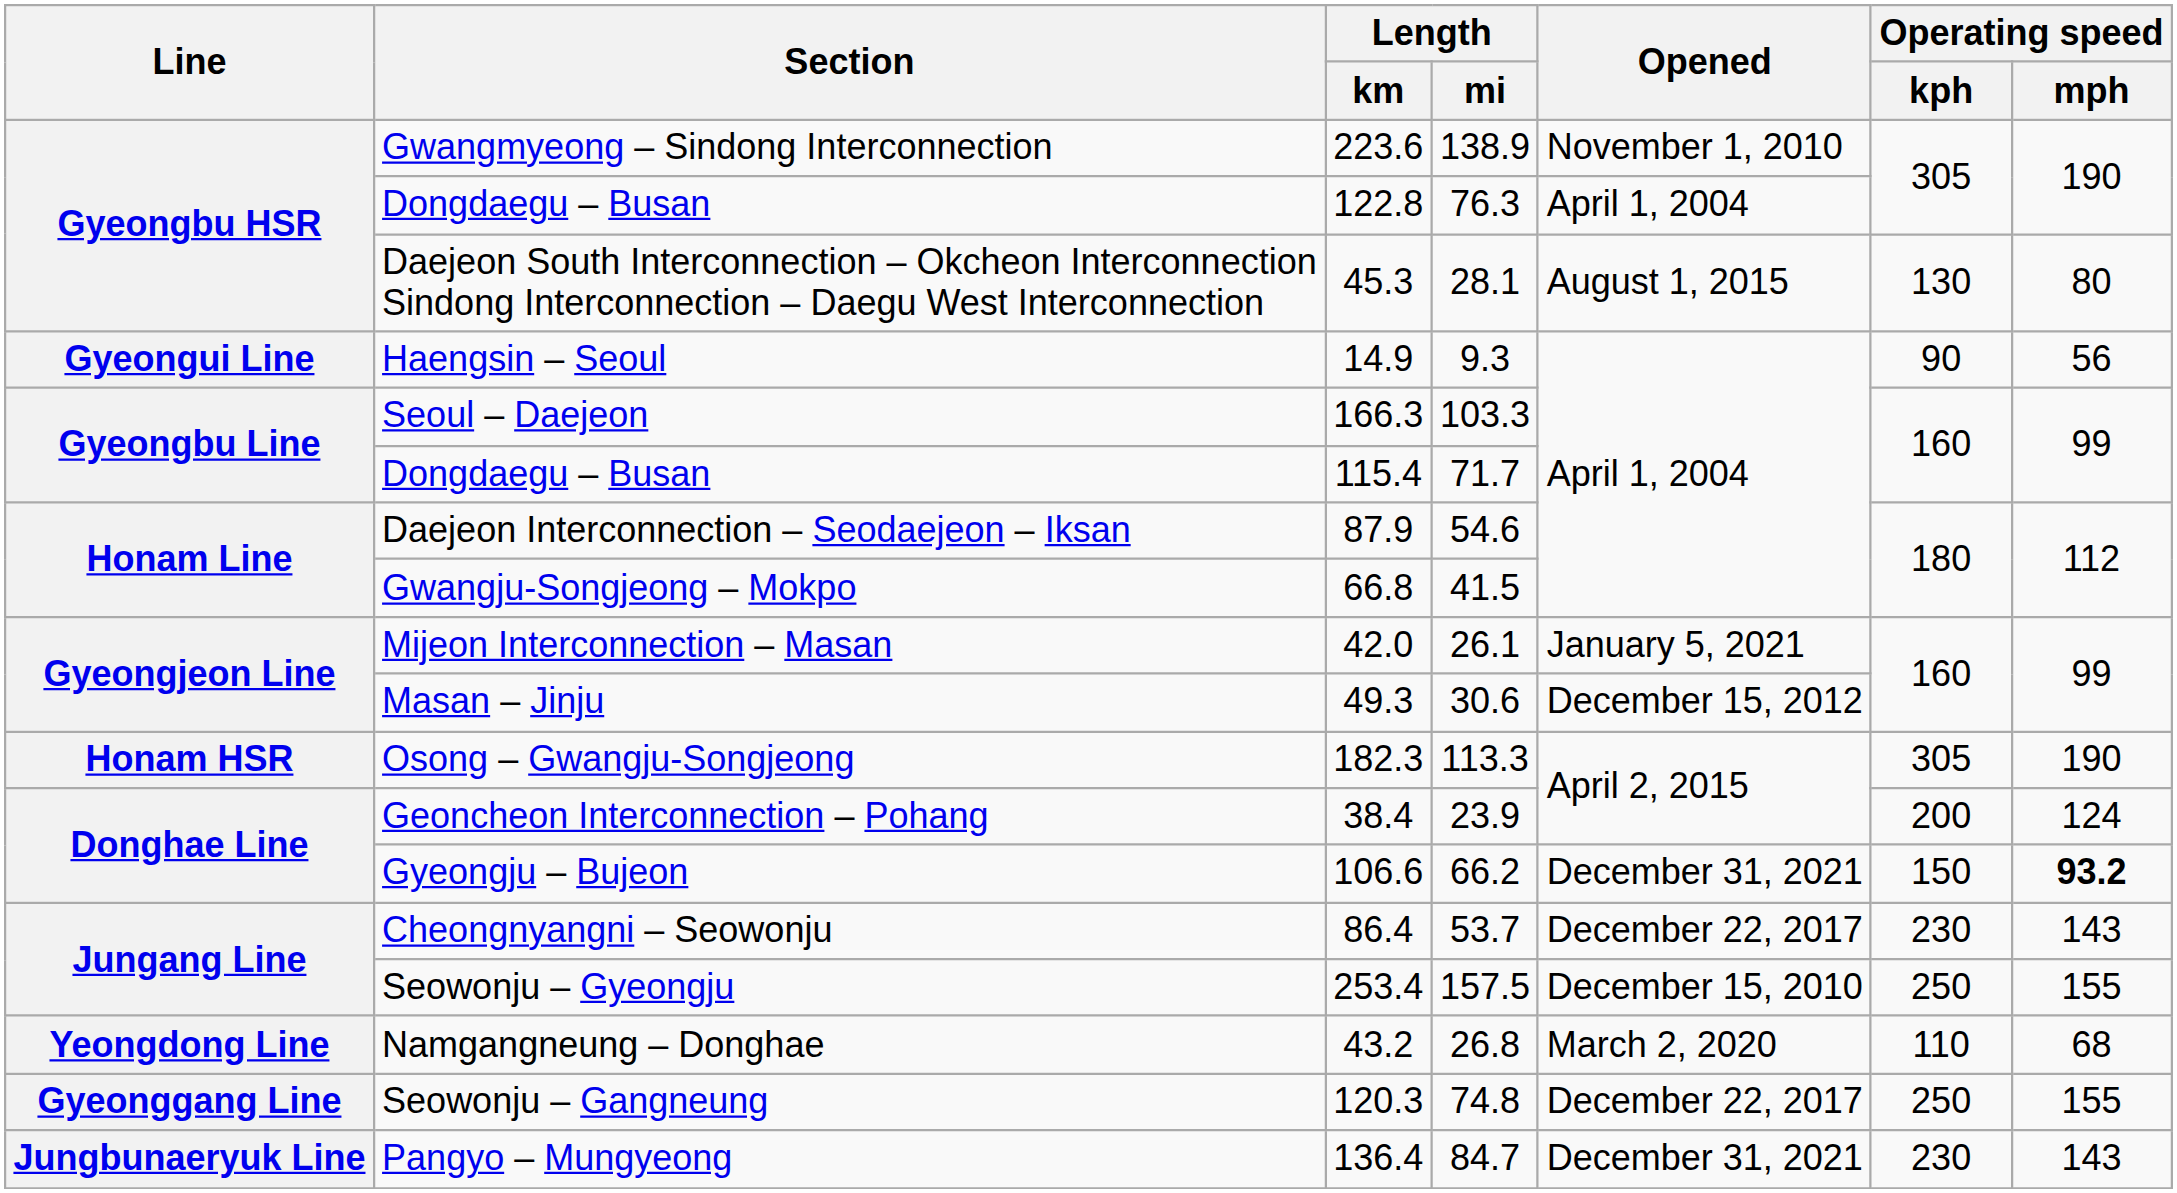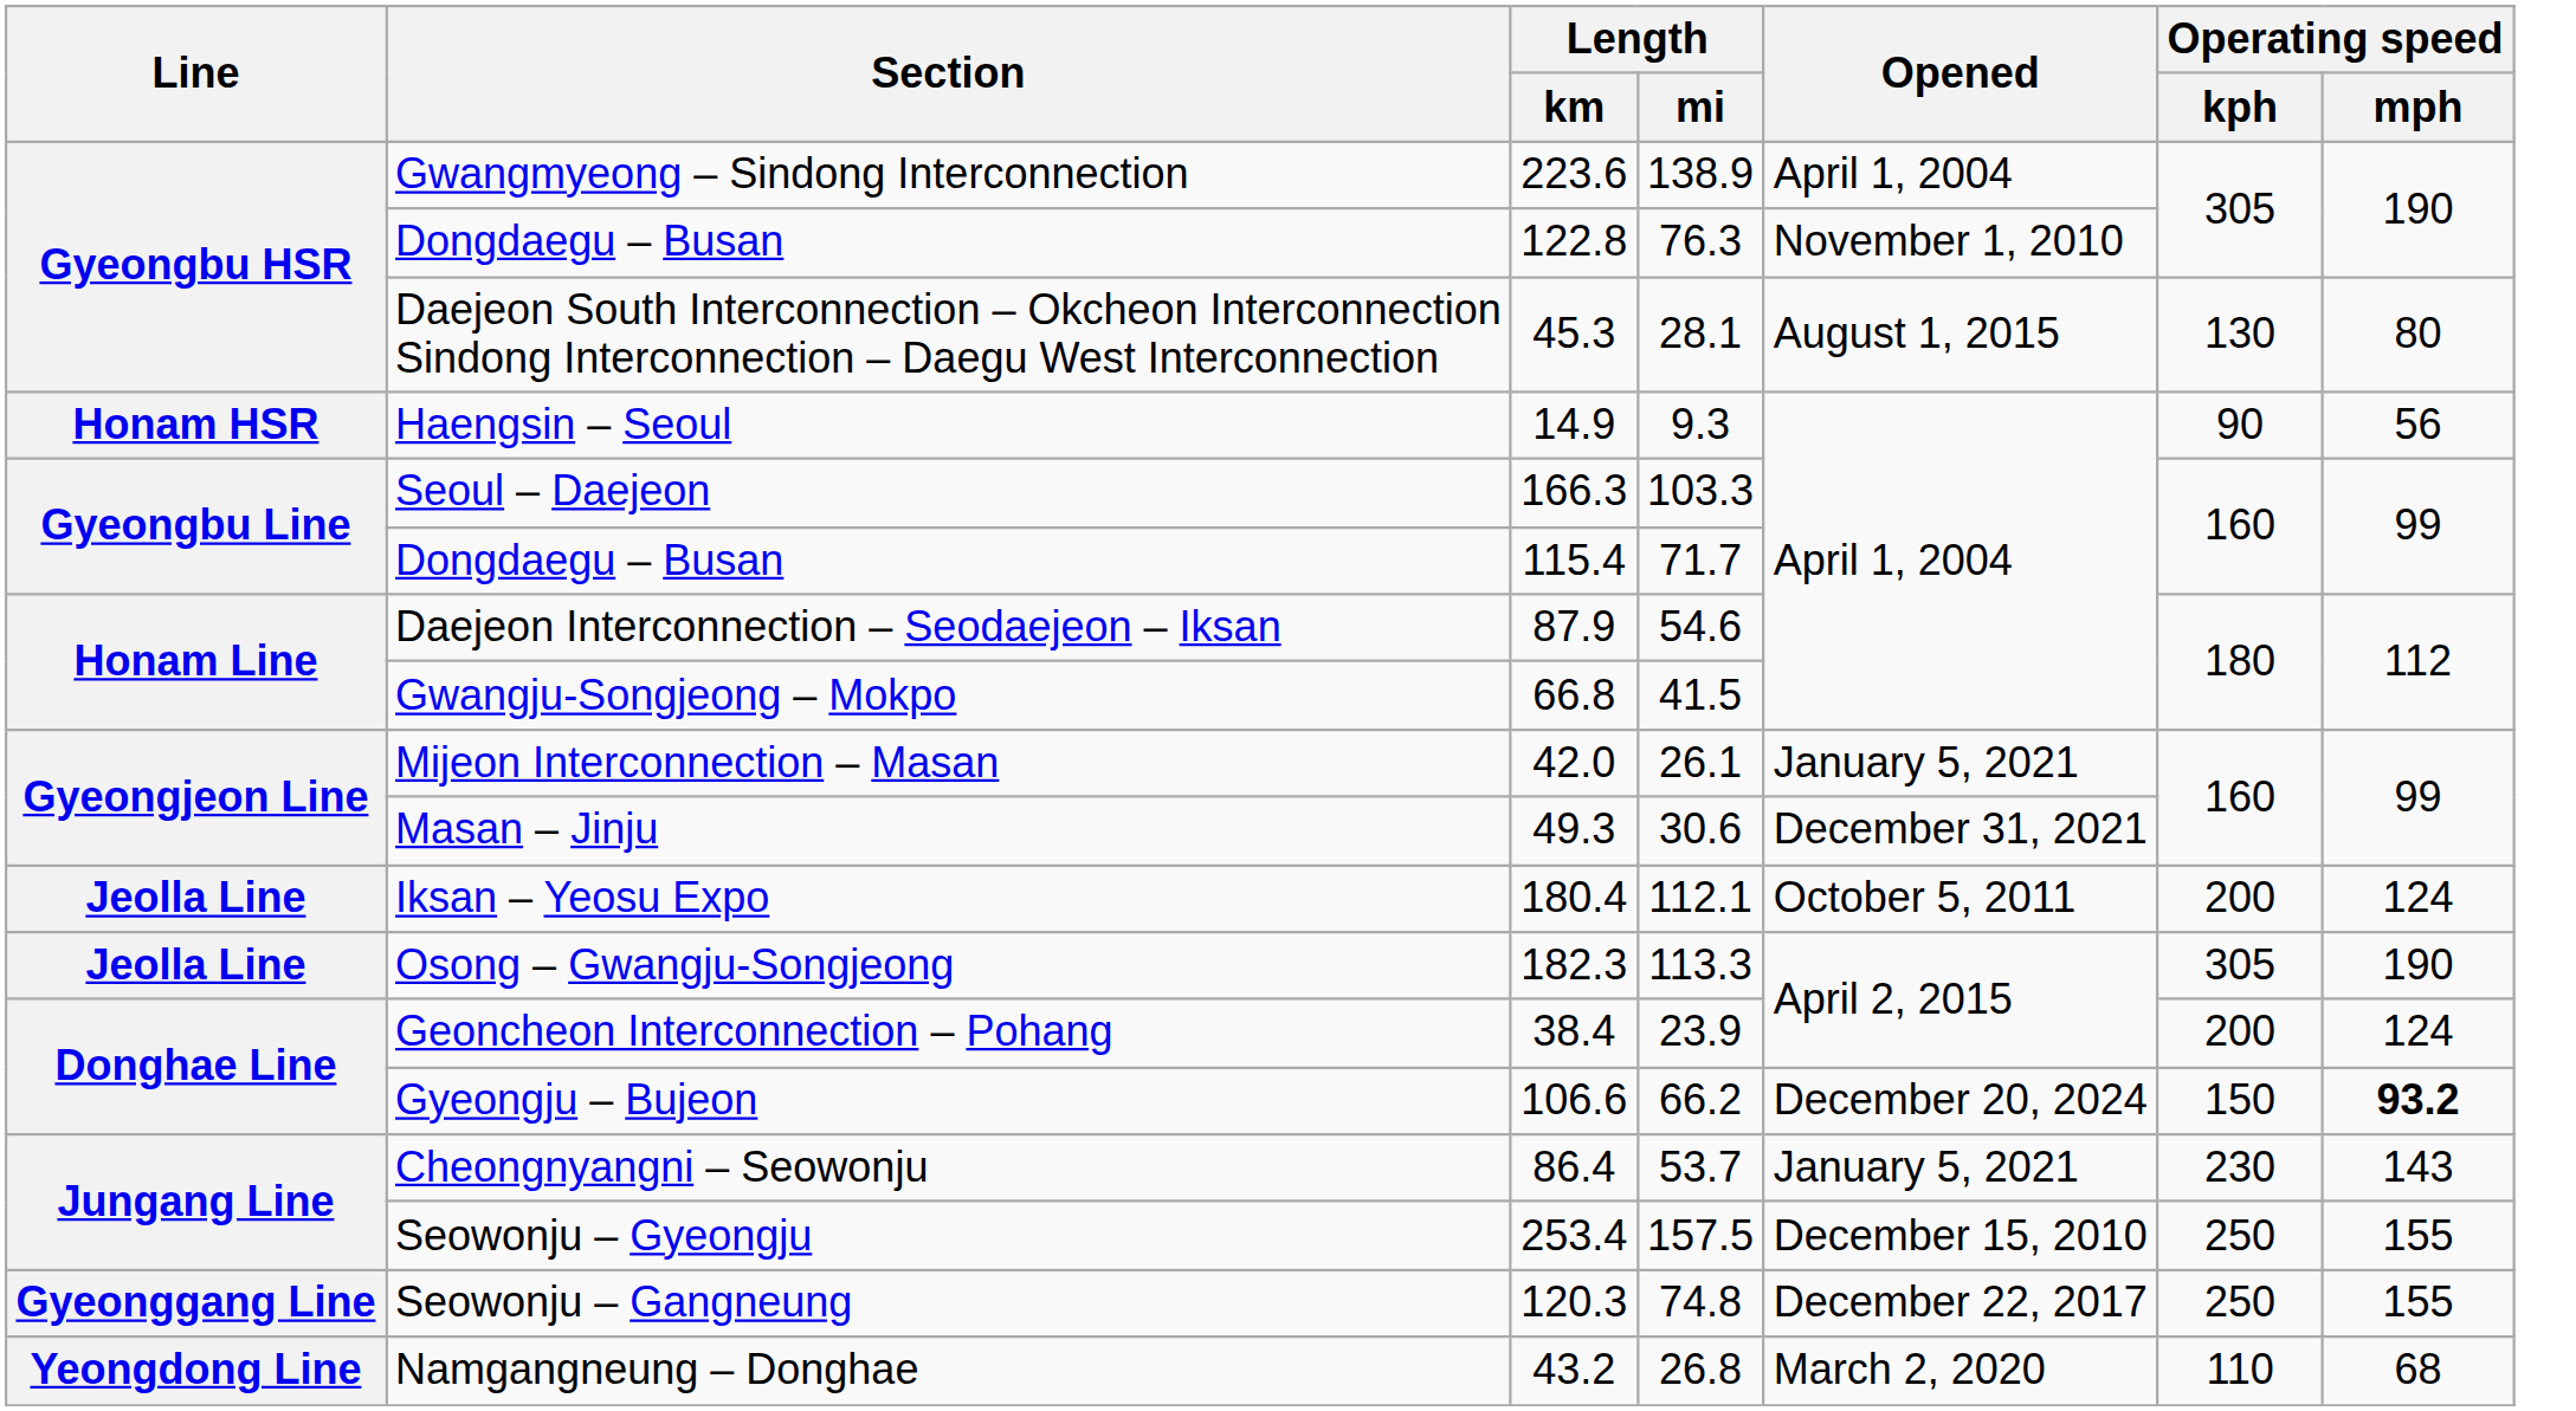 <table class="wikitable sortable plainrowheaders">
 <tr>
 <th scope="col" rowspan="2">Line</th>
 <th scope="col" rowspan="2">Section</th>
 <th scope="col" colspan="2">Length</th>
 <th scope="col" rowspan="2">Opened</th>
 <th scope="col" colspan="2">Operating speed</th>
 </tr>
 <tr>
 <th scope="col">km</th>
 <th scope="col">mi</th>
 <th scope="col">kph</th>
 <th scope="col">mph</th>
 </tr>
 <tr>
 <th scope="row" rowspan="3"><strong><a href='#'>Gyeongbu HSR</a></strong></th>
 <td><a href='#'>Gwangmyeong</a> – Sindong Interconnection</td>
 <td style="text-align:center">223.6</td>
 <td style="text-align:center">138.9</td>
-<td>November 1, 2010</td>
+<td>April 1, 2004</td>
 <td rowspan="2" style="text-align:center">305</td>
 <td rowspan="2" style="text-align:center">190</td>
 </tr>
 <tr>
 <td><a href='#'>Dongdaegu</a> – <a href='#'>Busan</a></td>
 <td style="text-align:center">122.8</td>
 <td style="text-align:center">76.3</td>
-<td>April 1, 2004</td>
+<td>November 1, 2010</td>
 </tr>
 <tr>
 <td>Daejeon South Interconnection – Okcheon Interconnection<br>Sindong Interconnection – Daegu West Interconnection</td>
 <td style="text-align:center">45.3</td>
 <td style="text-align:center">28.1</td>
 <td>August 1, 2015</td>
 <td style="text-align:center">130</td>
 <td style="text-align:center">80</td>
 </tr>
 <tr>
-<th scope="row"><strong><a href='#'>Gyeongui Line</a></strong></th>
+<th scope="row"><strong><a href='#'>Honam HSR</a></strong></th>
 <td><a href='#'>Haengsin</a> – <a href='#'>Seoul</a></td>
 <td style="text-align:center">14.9</td>
 <td style="text-align:center">9.3</td>
 <td rowspan="5">April 1, 2004</td>
 <td style="text-align:center">90</td>
 <td style="text-align:center">56</td>
 </tr>
 <tr>
 <th scope="row" rowspan="2"><strong><a href='#'>Gyeongbu Line</a></strong></th>
 <td><a href='#'>Seoul</a> – <a href='#'>Daejeon</a></td>
 <td style="text-align:center">166.3</td>
 <td style="text-align:center">103.3</td>
 <td rowspan="2" style="text-align:center">160</td>
 <td rowspan="2" style="text-align:center">99</td>
 </tr>
 <tr>
 <td><a href='#'>Dongdaegu</a> – <a href='#'>Busan</a></td>
 <td style="text-align:center">115.4</td>
 <td style="text-align:center">71.7</td>
 </tr>
 <tr>
 <th scope="row" rowspan="2"><strong><a href='#'>Honam Line</a></strong></th>
 <td>Daejeon Interconnection – <a href='#'>Seodaejeon</a> – <a href='#'>Iksan</a></td>
 <td style="text-align:center">87.9</td>
 <td style="text-align:center">54.6</td>
 <td rowspan="2" style="text-align:center">180</td>
 <td rowspan="2" style="text-align:center">112</td>
 </tr>
 <tr>
 <td><a href='#'>Gwangju-Songjeong</a> – <a href='#'>Mokpo</a></td>
 <td style="text-align:center">66.8</td>
 <td style="text-align:center">41.5</td>
 </tr>
 <tr>
 <th scope="row" rowspan="2"><strong><a href='#'>Gyeongjeon Line</a></strong></th>
 <td><a href='#'>Mijeon Interconnection</a> – <a href='#'>Masan</a></td>
 <td style="text-align:center">42.0</td>
 <td style="text-align:center">26.1</td>
 <td>January 5, 2021</td>
 <td rowspan="2" style="text-align:center">160</td>
 <td rowspan="2" style="text-align:center">99</td>
 </tr>
 <tr>
 <td><a href='#'>Masan</a> – <a href='#'>Jinju</a></td>
 <td style="text-align:center">49.3</td>
 <td style="text-align:center">30.6</td>
-<td>December 15, 2012</td>
+<td>December 31, 2021</td>
 </tr>
 <tr>
-<th scope="row"><strong><a href='#'>Honam HSR</a></strong></th>
+<th scope="row"><strong><a href='#'>Jeolla Line</a></strong></th>
+<td><a href='#'>Iksan</a> – <a href='#'>Yeosu Expo</a></td>
+<td style="text-align:center">180.4</td>
+<td style="text-align:center">112.1</td>
+<td>October 5, 2011</td>
+<td style="text-align:center">200</td>
+<td style="text-align:center">124</td>
+</tr>
+<tr>
+<th scope="row"><strong><a href='#'>Jeolla Line</a></strong></th>
 <td><a href='#'>Osong</a> – <a href='#'>Gwangju-Songjeong</a></td>
 <td style="text-align:center">182.3</td>
 <td style="text-align:center">113.3</td>
 <td rowspan="2">April 2, 2015</td>
 <td style="text-align:center">305</td>
 <td style="text-align:center">190</td>
 </tr>
 <tr>
 <th scope="row" rowspan="2"><strong><a href='#'>Donghae Line</a></strong></th>
 <td><a href='#'>Geoncheon Interconnection</a> – <a href='#'>Pohang</a></td>
 <td style="text-align:center">38.4</td>
 <td style="text-align:center">23.9</td>
 <td style="text-align:center">200</td>
 <td style="text-align:center">124</td>
 </tr>
 <tr>
 <td><a href='#'>Gyeongju</a> – <a href='#'>Bujeon</a></td>
 <td style="text-align:center">106.6</td>
 <td style="text-align:center">66.2</td>
-<td>December 31, 2021</td>
+<td>December 20, 2024</td>
 <td style="text-align:center">150</td>
 <td style="text-align:center"><strong>93.2</strong></td>
 </tr>
 <tr>
 <th scope="row" rowspan="2"><strong><a href='#'>Jungang Line</a></strong></th>
 <td><a href='#'>Cheongnyangni</a> – Seowonju</td>
 <td style="text-align:center">86.4</td>
 <td style="text-align:center">53.7</td>
-<td>December 22, 2017</td>
+<td>January 5, 2021</td>
 <td style="text-align:center">230</td>
 <td style="text-align:center">143</td>
 </tr>
 <tr>
 <td>Seowonju – <a href='#'>Gyeongju</a></td>
 <td style="text-align:center">253.4</td>
 <td style="text-align:center">157.5</td>
 <td>December 15, 2010</td>
+<td style="text-align:center">250</td>
+<td style="text-align:center">155</td>
+</tr>
+<tr>
+<th scope="row"><strong><a href='#'>Gyeonggang Line</a></strong></th>
+<td>Seowonju – <a href='#'>Gangneung</a></td>
+<td style="text-align:center">120.3</td>
+<td style="text-align:center">74.8</td>
+<td>December 22, 2017</td>
 <td style="text-align:center">250</td>
 <td style="text-align:center">155</td>
 </tr>
 <tr>
 <th scope="row"><strong><a href='#'>Yeongdong Line</a></strong></th>
 <td>Namgangneung – Donghae</td>
 <td style="text-align:center">43.2</td>
 <td style="text-align:center">26.8</td>
 <td>March 2, 2020</td>
 <td style="text-align:center">110</td>
 <td style="text-align:center">68</td>
 </tr>
 <tr>
-<th scope="row"><strong><a href='#'>Gyeonggang Line</a></strong></th>
-<td>Seowonju – <a href='#'>Gangneung</a></td>
-<td style="text-align:center">120.3</td>
-<td style="text-align:center">74.8</td>
-<td>December 22, 2017</td>
-<td style="text-align:center">250</td>
-<td style="text-align:center">155</td>
-</tr>
-<tr>
-<th scope="row"><strong><a href='#'>Jungbunaeryuk Line</a></strong></th>
-<td><a href='#'>Pangyo</a> – <a href='#'>Mungyeong</a></td>
-<td style="text-align:center">136.4</td>
-<td style="text-align:center">84.7</td>
-<td>December 31, 2021</td>
-<td style="text-align:center">230</td>
-<td style="text-align:center">143</td>
-</tr>
-<tr>
 </tr>
 </table>
